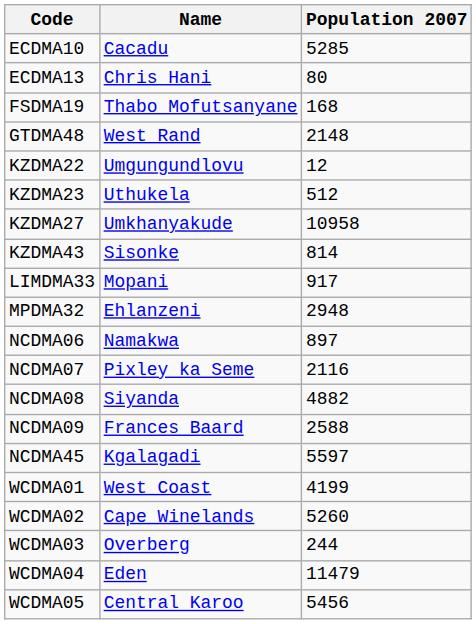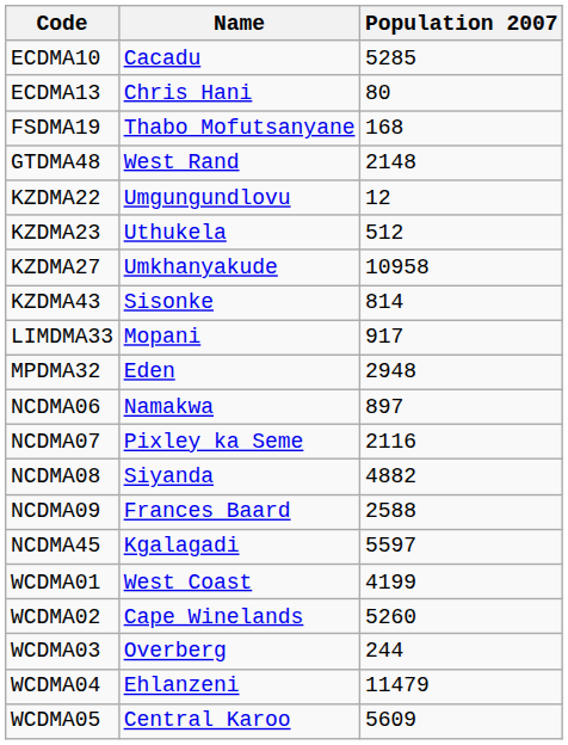 <table class="wikitable sortable">
 <tr>
 <th>Code</th>
 <th>Name</th>
 <th>Population 2007</th>
 </tr>
 <tr ->
 <td>ECDMA10</td>
 <td><a href='#'>Cacadu</a></td>
 <td>5285</td>
 </tr>
 <tr ->
 <td>ECDMA13</td>
 <td><a href='#'>Chris Hani</a></td>
 <td>80</td>
 </tr>
 <tr ->
 <td>FSDMA19</td>
 <td><a href='#'>Thabo Mofutsanyane</a></td>
 <td>168</td>
 </tr>
 <tr ->
 <td>GTDMA48</td>
 <td><a href='#'>West Rand</a></td>
 <td>2148</td>
 </tr>
 <tr ->
 <td>KZDMA22</td>
 <td><a href='#'>Umgungundlovu</a></td>
 <td>12</td>
 </tr>
 <tr ->
 <td>KZDMA23</td>
 <td><a href='#'>Uthukela</a></td>
 <td>512</td>
 </tr>
 <tr ->
 <td>KZDMA27</td>
 <td><a href='#'>Umkhanyakude</a></td>
 <td>10958</td>
 </tr>
 <tr ->
 <td>KZDMA43</td>
 <td><a href='#'>Sisonke</a></td>
 <td>814</td>
 </tr>
 <tr ->
 <td>LIMDMA33</td>
 <td><a href='#'>Mopani</a></td>
 <td>917</td>
 </tr>
 <tr ->
 <td>MPDMA32</td>
-<td><a href='#'>Ehlanzeni</a></td>
+<td><a href='#'>Eden</a></td>
 <td>2948</td>
 </tr>
 <tr ->
 <td>NCDMA06</td>
 <td><a href='#'>Namakwa</a></td>
 <td>897</td>
 </tr>
 <tr ->
 <td>NCDMA07</td>
 <td><a href='#'>Pixley ka Seme</a></td>
 <td>2116</td>
 </tr>
 <tr ->
 <td>NCDMA08</td>
 <td><a href='#'>Siyanda</a></td>
 <td>4882</td>
 </tr>
 <tr ->
 <td>NCDMA09</td>
 <td><a href='#'>Frances Baard</a></td>
 <td>2588</td>
 </tr>
 <tr ->
 <td>NCDMA45</td>
 <td><a href='#'>Kgalagadi</a></td>
 <td>5597</td>
 </tr>
 <tr ->
 <td>WCDMA01</td>
 <td><a href='#'>West Coast</a></td>
 <td>4199</td>
 </tr>
 <tr ->
 <td>WCDMA02</td>
 <td><a href='#'>Cape Winelands</a></td>
 <td>5260</td>
 </tr>
 <tr ->
 <td>WCDMA03</td>
 <td><a href='#'>Overberg</a></td>
 <td>244</td>
 </tr>
 <tr ->
 <td>WCDMA04</td>
-<td><a href='#'>Eden</a></td>
+<td><a href='#'>Ehlanzeni</a></td>
 <td>11479</td>
 </tr>
 <tr ->
 <td>WCDMA05</td>
 <td><a href='#'>Central Karoo</a></td>
-<td>5456</td>
+<td>5609</td>
 </tr>
 </table>
